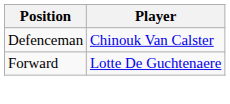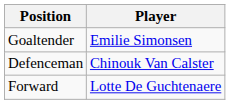 <table class="wikitable">
 <tr>
 <th>Position</th>
 <th>Player</th>
+</tr>
+<tr>
+<td>Goaltender</td>
+<td> <a href='#'>Emilie Simonsen</a></td>
 </tr>
 <tr>
 <td>Defenceman</td>
 <td> <a href='#'>Chinouk Van Calster</a></td>
 </tr>
 <tr>
 <td>Forward</td>
 <td> <a href='#'>Lotte De Guchtenaere</a></td>
 </tr>
 </table>
